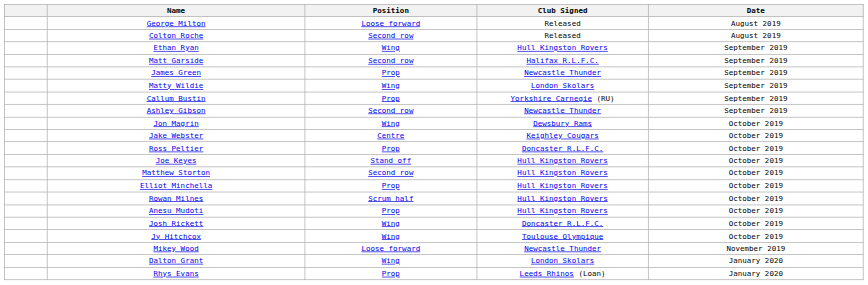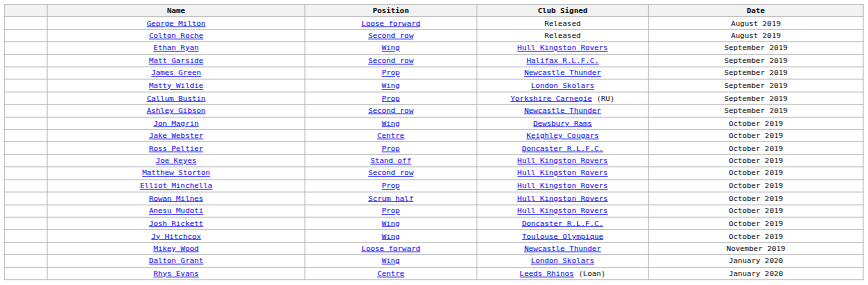 <table class="wikitable sortable"  style="width:100%; font-size:85%;">
 <tr style="background:#efefef;">
 <th width=5%></th>
 <th width=30%>Name</th>
 <th !width=30%>Position</th>
 <th width=20%>Club Signed</th>
 <th width=25%>Date</th>
 </tr>
 <tr style="background:#fff;">
 <td align=center></td>
 <td align=center><a href='#'>George Milton</a></td>
 <td align=center><a href='#'>Loose forward</a></td>
 <td align=center>Released</td>
 <td align=center>August 2019</td>
 </tr>
 <tr style="background:#fff;">
 <td align=center></td>
 <td align=center><a href='#'>Colton Roche</a></td>
 <td align=center><a href='#'>Second row</a></td>
 <td align=center>Released</td>
 <td align=center>August 2019</td>
 </tr>
 <tr style="background:#fff;">
 <td align=center></td>
 <td align=center><a href='#'>Ethan Ryan</a></td>
 <td align=center><a href='#'>Wing</a></td>
 <td align=center><a href='#'>Hull Kingston Rovers</a></td>
 <td align=center>September 2019</td>
 </tr>
 <tr style="background:#fff;">
 <td align=center></td>
 <td align=center><a href='#'>Matt Garside</a></td>
 <td align=center><a href='#'>Second row</a></td>
 <td align=center><a href='#'>Halifax R.L.F.C.</a></td>
 <td align=center>September 2019</td>
 </tr>
 <tr style="background:#fff;">
 <td align=center></td>
 <td align=center><a href='#'>James Green</a></td>
 <td align=center><a href='#'>Prop</a></td>
 <td align=center><a href='#'>Newcastle Thunder</a></td>
 <td align=center>September 2019</td>
 </tr>
 <tr style="background:#fff;">
 <td align=center></td>
 <td align=center><a href='#'>Matty Wildie</a></td>
 <td align=center><a href='#'>Wing</a></td>
 <td align=center><a href='#'>London Skolars</a></td>
 <td align=center>September 2019</td>
 </tr>
 <tr style="background:#fff;">
 <td align=center></td>
 <td align=center><a href='#'>Callum Bustin</a></td>
 <td align=center><a href='#'>Prop</a></td>
 <td align=center><a href='#'>Yorkshire Carnegie</a> (RU)</td>
 <td align=center>September 2019</td>
 </tr>
 <tr style="background:#fff;">
 <td align=center></td>
 <td align=center><a href='#'>Ashley Gibson</a></td>
 <td align=center><a href='#'>Second row</a></td>
 <td align=center><a href='#'>Newcastle Thunder</a></td>
 <td align=center>September 2019</td>
 </tr>
 <tr style="background:#fff;">
 <td align=center></td>
 <td align=center><a href='#'>Jon Magrin</a></td>
 <td align=center><a href='#'>Wing</a></td>
 <td align=center><a href='#'>Dewsbury Rams</a></td>
 <td align=center>October 2019</td>
 </tr>
 <tr style="background:#fff;">
 <td align=center></td>
 <td align=center><a href='#'>Jake Webster</a></td>
 <td align=center><a href='#'>Centre</a></td>
 <td align=center><a href='#'>Keighley Cougars</a></td>
 <td align=center>October 2019</td>
 </tr>
 <tr style="background:#fff;">
 <td align=center></td>
 <td align=center><a href='#'>Ross Peltier</a></td>
 <td align=center><a href='#'>Prop</a></td>
 <td align=center><a href='#'>Doncaster R.L.F.C.</a></td>
 <td align=center>October 2019</td>
 </tr>
 <tr style="background:#fff;">
 <td align=center></td>
 <td align=center><a href='#'>Joe Keyes</a></td>
 <td align=center><a href='#'>Stand off</a></td>
 <td align=center><a href='#'>Hull Kingston Rovers</a></td>
 <td align=center>October 2019</td>
 </tr>
 <tr style="background:#fff;">
 <td align=center></td>
 <td align=center><a href='#'>Matthew Storton</a></td>
 <td align=center><a href='#'>Second row</a></td>
 <td align=center><a href='#'>Hull Kingston Rovers</a></td>
 <td align=center>October 2019</td>
 </tr>
 <tr style="background:#fff;">
 <td align=center></td>
 <td align=center><a href='#'>Elliot Minchella</a></td>
 <td align=center><a href='#'>Prop</a></td>
 <td align=center><a href='#'>Hull Kingston Rovers</a></td>
 <td align=center>October 2019</td>
 </tr>
 <tr style="background:#fff;">
 <td align=center></td>
 <td align=center><a href='#'>Rowan Milnes</a></td>
 <td align=center><a href='#'>Scrum half</a></td>
 <td align=center><a href='#'>Hull Kingston Rovers</a></td>
 <td align=center>October 2019</td>
 </tr>
 <tr style="background:#fff;">
 <td align=center></td>
 <td align=center><a href='#'>Anesu Mudoti</a></td>
 <td align=center><a href='#'>Prop</a></td>
 <td align=center><a href='#'>Hull Kingston Rovers</a></td>
 <td align=center>October 2019</td>
 </tr>
 <tr style="background:#fff;">
 <td align=center></td>
 <td align=center><a href='#'>Josh Rickett</a></td>
 <td align=center><a href='#'>Wing</a></td>
 <td align=center><a href='#'>Doncaster R.L.F.C.</a></td>
 <td align=center>October 2019</td>
 </tr>
 <tr style="background:#fff;">
 <td align=center></td>
 <td align=center><a href='#'>Jy Hitchcox</a></td>
 <td align=center><a href='#'>Wing</a></td>
 <td align=center><a href='#'>Toulouse Olympique</a></td>
 <td align=center>October 2019</td>
 </tr>
 <tr style="background:#fff;">
 <td align=center></td>
 <td align=center><a href='#'>Mikey Wood</a></td>
 <td align=center><a href='#'>Loose forward</a></td>
 <td align=center><a href='#'>Newcastle Thunder</a></td>
 <td align=center>November 2019</td>
 </tr>
 <tr style="background:#fff;">
 <td align=center></td>
 <td align=center><a href='#'>Dalton Grant</a></td>
 <td align=center><a href='#'>Wing</a></td>
 <td align=center><a href='#'>London Skolars</a></td>
 <td align=center>January 2020</td>
 </tr>
 <tr style="background:#fff;">
 <td align=center></td>
 <td align=center><a href='#'>Rhys Evans</a></td>
-<td align=center><a href='#'>Prop</a></td>
+<td align=center><a href='#'>Centre</a></td>
 <td align=center><a href='#'>Leeds Rhinos</a> (Loan)</td>
 <td align=center>January 2020</td>
 </tr>
 </table>
